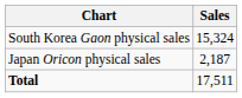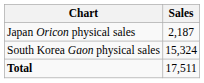 <table class="wikitable">
 <tr>
 <th>Chart</th>
 <th>Sales</th>
 </tr>
 <tr>
+<td>Japan <em>Oricon</em> physical sales</td>
+<td align="center">2,187</td>
+</tr>
+<tr>
 <td>South Korea <em>Gaon</em> physical sales</td>
 <td align="center">15,324</td>
-</tr>
-<tr>
-<td>Japan <em>Oricon</em> physical sales</td>
-<td align="center">2,187</td>
 </tr>
 <tr>
 <td><strong>Total</strong></td>
 <td align="center">17,511</td>
 </tr>
 </table>
